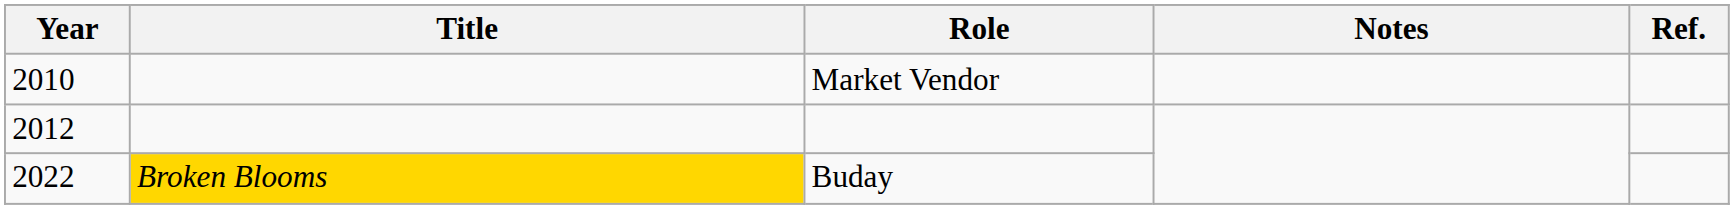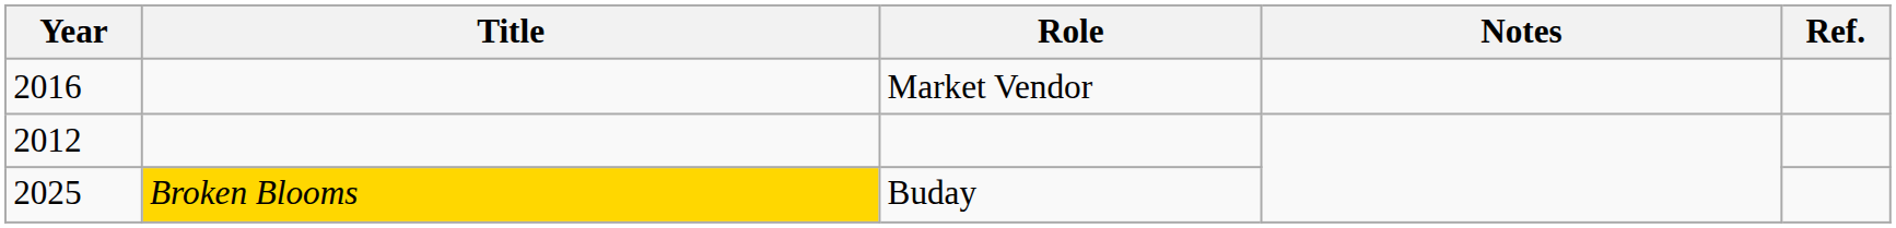 <table class="wikitable sortable">
 <tr>
 <th scope=col style="width:5%; white-space:nowrap;">Year</th>
 <th scope=col style="width:27%; white-space:nowrap;">Title</th>
 <th scope=col style="width:14%; white-space:nowrap;">Role</th>
 <th scope=col style="width:19%; white-space:nowrap;">Notes</th>
 <th scope=col style="width:4%; white-space:nowrap;">Ref.</th>
 </tr>
 <tr>
-<td>2010</td>
+<td>2016</td>
 <td></td>
 <td>Market Vendor</td>
 <td></td>
 <td></td>
 </tr>
 <tr>
 <td>2012</td>
 <td></td>
 <td></td>
 <td rowspan="2"></td>
 <td></td>
 </tr>
 <tr>
-<td>2022</td>
+<td>2025</td>
 <td style="background: gold;"><em>Broken Blooms</em></td>
 <td>Buday</td>
 <td></td>
 </tr>
 </table>
